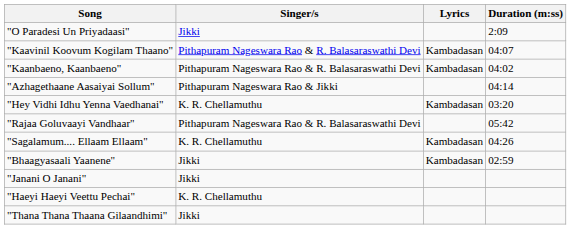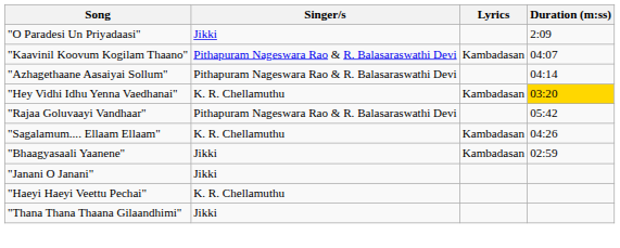 <table class="wikitable" style="font-size:95%;">
 <tr>
 <th>Song</th>
 <th>Singer/s</th>
 <th>Lyrics</th>
 <th>Duration (m:ss)</th>
 </tr>
 <tr>
 <td>"O Paradesi Un Priyadaasi"</td>
 <td><a href='#'>Jikki</a></td>
 <td></td>
 <td>2:09</td>
 </tr>
 <tr>
 <td>"Kaavinil Koovum Kogilam Thaano"</td>
 <td><a href='#'>Pithapuram Nageswara Rao</a> & <a href='#'>R. Balasaraswathi Devi</a></td>
 <td>Kambadasan</td>
 <td>04:07</td>
 </tr>
 <tr>
-<td>"Kaanbaeno, Kaanbaeno"</td>
+<td>"Azhagethaane Aasaiyai Sollum"</td>
 <td>Pithapuram Nageswara Rao & R. Balasaraswathi Devi</td>
-<td>Kambadasan</td>
-<td>04:02</td>
-</tr>
-<tr>
-<td>"Azhagethaane Aasaiyai Sollum"</td>
-<td>Pithapuram Nageswara Rao & Jikki</td>
 <td></td>
 <td>04:14</td>
 </tr>
 <tr>
 <td>"Hey Vidhi Idhu Yenna Vaedhanai"</td>
 <td>K. R. Chellamuthu</td>
 <td>Kambadasan</td>
-<td>03:20</td>
+<td style="background: gold;">03:20</td>
 </tr>
 <tr>
 <td>"Rajaa Goluvaayi Vandhaar"</td>
 <td>Pithapuram Nageswara Rao & R. Balasaraswathi Devi</td>
 <td></td>
 <td>05:42</td>
 </tr>
 <tr>
 <td>"Sagalamum.... Ellaam Ellaam"</td>
 <td>K. R. Chellamuthu</td>
 <td>Kambadasan</td>
 <td>04:26</td>
 </tr>
 <tr>
 <td>"Bhaagyasaali Yaanene"</td>
 <td>Jikki</td>
 <td>Kambadasan</td>
 <td>02:59</td>
 </tr>
 <tr>
 <td>"Janani O Janani"</td>
 <td>Jikki</td>
 <td></td>
 <td></td>
 </tr>
 <tr>
 <td>"Haeyi Haeyi Veettu Pechai"</td>
 <td>K. R. Chellamuthu</td>
 <td></td>
 <td></td>
 </tr>
 <tr>
 <td>"Thana Thana Thaana Gilaandhimi"</td>
 <td>Jikki</td>
 <td></td>
 <td></td>
 </tr>
 </table>
